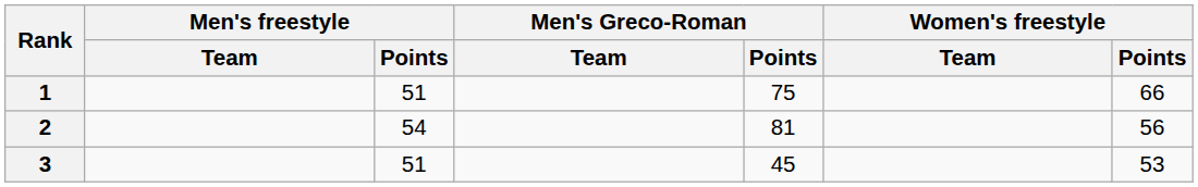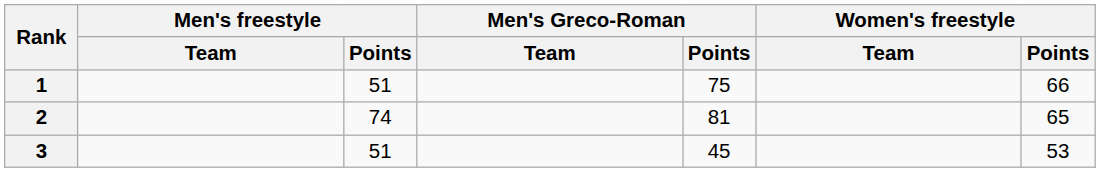 <table class="wikitable" style="text-align:center;">
 <tr>
 <th width=50 rowspan="2">Rank</th>
 <th colspan="2">Men's freestyle</th>
 <th colspan="2">Men's Greco-Roman</th>
 <th colspan="2">Women's freestyle</th>
 </tr>
 <tr>
 <th width=200>Team</th>
 <th width=50>Points</th>
 <th width=200>Team</th>
 <th width=50>Points</th>
 <th width=200>Team</th>
 <th width=50>Points</th>
 </tr>
 <tr>
 <th>1</th>
 <td align=left></td>
 <td>51</td>
 <td align=left></td>
 <td>75</td>
 <td align=left></td>
 <td>66</td>
 </tr>
 <tr>
 <th>2</th>
 <td align=left></td>
-<td>54</td>
+<td>74</td>
 <td align=left></td>
 <td>81</td>
 <td align=left></td>
-<td>56</td>
+<td>65</td>
 </tr>
 <tr>
 <th>3</th>
 <td align=left></td>
 <td>51</td>
 <td align=left></td>
 <td>45</td>
 <td align=left></td>
 <td>53</td>
 </tr>
 </table>
